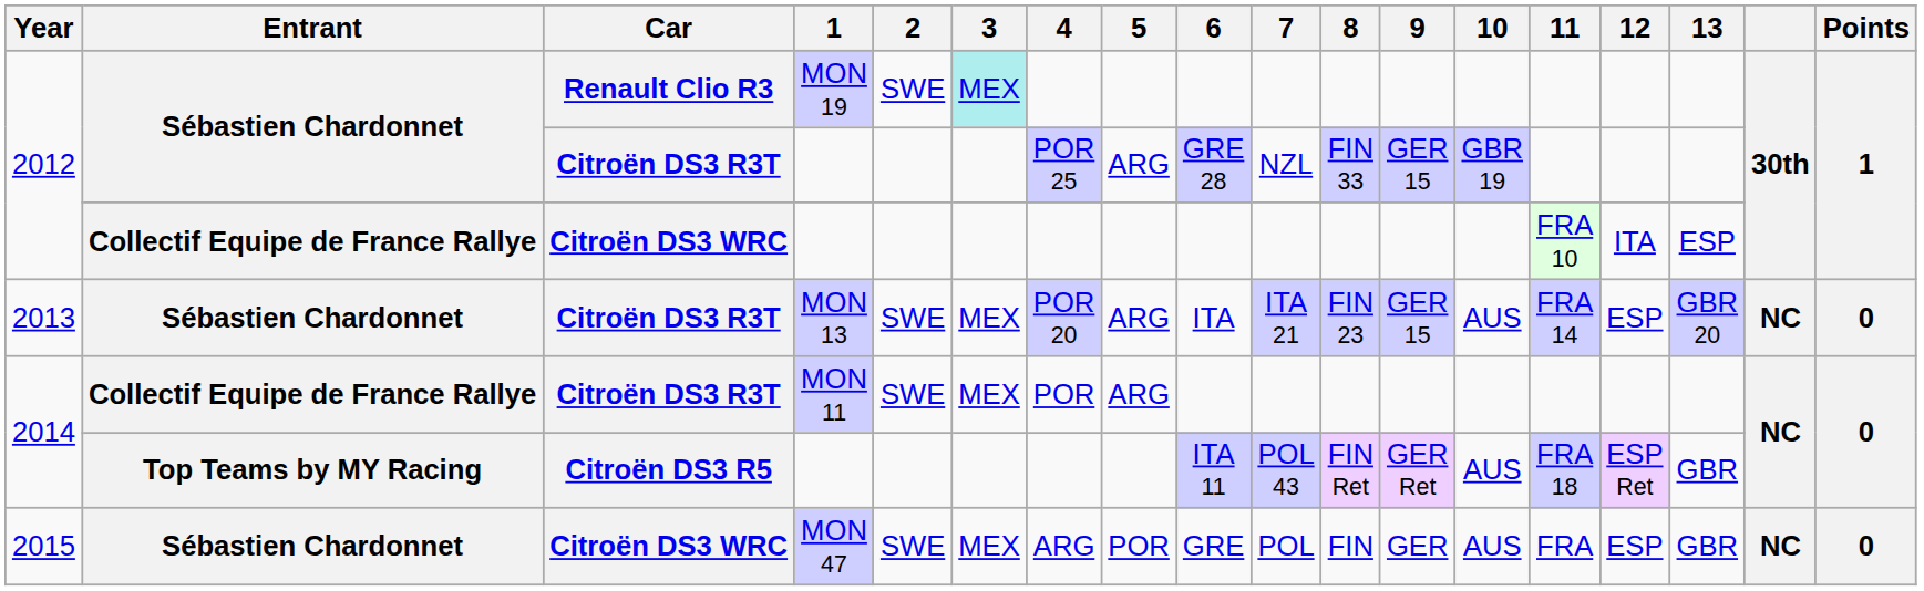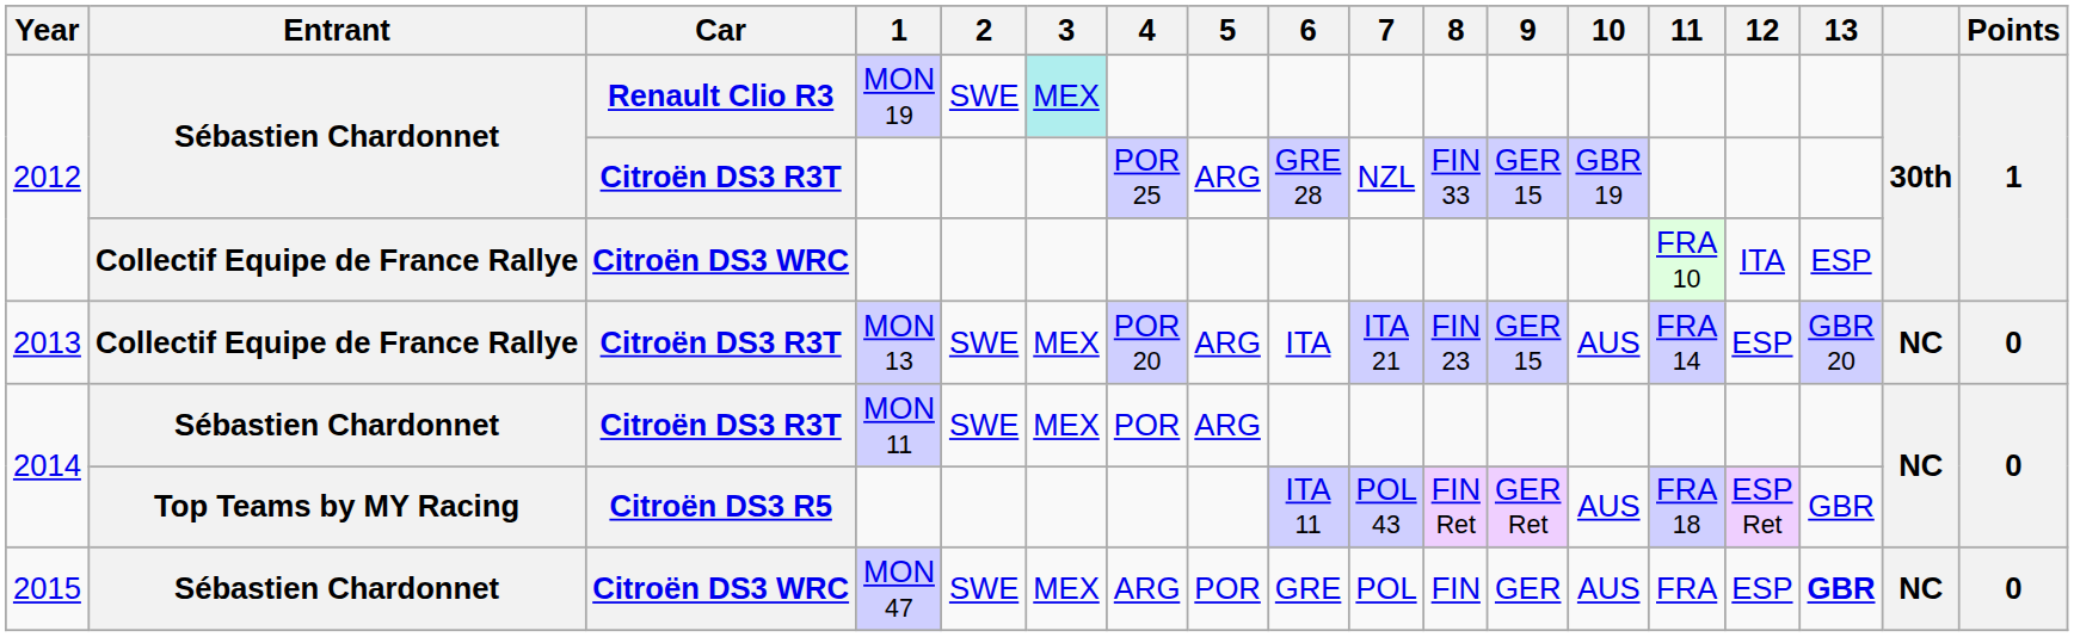 <table class="wikitable" style="text-align:center; font-size:90%">
 <tr>
 <th>Year</th>
 <th>Entrant</th>
 <th>Car</th>
 <th>1</th>
 <th>2</th>
 <th>3</th>
 <th>4</th>
 <th>5</th>
 <th>6</th>
 <th>7</th>
 <th>8</th>
 <th>9</th>
 <th>10</th>
 <th>11</th>
 <th>12</th>
 <th>13</th>
 <th></th>
 <th>Points</th>
 </tr>
 <tr>
 <td rowspan="3"><a href='#'>2012</a></td>
 <th rowspan="2">Sébastien Chardonnet</th>
 <th><a href='#'>Renault Clio R3</a></th>
 <td style="background:#cfcfff;"><a href='#'>MON</a><br><small>19</small></td>
 <td><a href='#'>SWE</a></td>
 <td style="background: paleturquoise;"><a href='#'>MEX</a></td>
 <td></td>
 <td></td>
 <td></td>
 <td></td>
 <td></td>
 <td></td>
 <td></td>
 <td></td>
 <td></td>
 <td></td>
 <th rowspan="3">30th</th>
 <th rowspan="3">1</th>
 </tr>
 <tr>
 <th><a href='#'>Citroën DS3 R3T</a></th>
 <td></td>
 <td></td>
 <td></td>
 <td style="background:#cfcfff;"><a href='#'>POR</a><br><small>25</small></td>
 <td><a href='#'>ARG</a></td>
 <td style="background:#cfcfff;"><a href='#'>GRE</a><br><small>28</small></td>
 <td><a href='#'>NZL</a></td>
 <td style="background:#cfcfff;"><a href='#'>FIN</a><br><small>33</small></td>
 <td style="background:#cfcfff;"><a href='#'>GER</a><br><small>15</small></td>
 <td style="background:#cfcfff;"><a href='#'>GBR</a><br><small>19</small></td>
 <td></td>
 <td></td>
 <td></td>
 </tr>
 <tr>
 <th>Collectif Equipe de France Rallye</th>
 <th><a href='#'>Citroën DS3 WRC</a></th>
 <td></td>
 <td></td>
 <td></td>
 <td></td>
 <td></td>
 <td></td>
 <td></td>
 <td></td>
 <td></td>
 <td></td>
 <td style="background:#dfffdf;"><a href='#'>FRA</a><br><small>10</small></td>
 <td><a href='#'>ITA</a></td>
 <td><a href='#'>ESP</a></td>
 </tr>
 <tr>
 <td><a href='#'>2013</a></td>
-<th>Sébastien Chardonnet</th>
+<th>Collectif Equipe de France Rallye</th>
 <th><a href='#'>Citroën DS3 R3T</a></th>
 <td style="background:#cfcfff;"><a href='#'>MON</a><br><small>13</small></td>
 <td><a href='#'>SWE</a></td>
 <td><a href='#'>MEX</a></td>
 <td style="background:#cfcfff;"><a href='#'>POR</a><br><small>20</small></td>
 <td><a href='#'>ARG</a></td>
 <td><a href='#'>ITA</a></td>
 <td style="background:#cfcfff;"><a href='#'>ITA</a><br><small>21</small></td>
 <td style="background:#cfcfff;"><a href='#'>FIN</a><br><small>23</small></td>
 <td style="background:#cfcfff;"><a href='#'>GER</a><br><small>15</small></td>
 <td><a href='#'>AUS</a></td>
 <td style="background:#cfcfff;"><a href='#'>FRA</a><br><small>14</small></td>
 <td><a href='#'>ESP</a></td>
 <td style="background:#cfcfff;"><a href='#'>GBR</a><br><small>20</small></td>
 <th>NC</th>
 <th>0</th>
 </tr>
 <tr>
 <td rowspan=2><a href='#'>2014</a></td>
-<th>Collectif Equipe de France Rallye</th>
+<th>Sébastien Chardonnet</th>
 <th><a href='#'>Citroën DS3 R3T</a></th>
 <td style="background:#cfcfff;"><a href='#'>MON</a><br><small>11</small></td>
 <td><a href='#'>SWE</a></td>
 <td><a href='#'>MEX</a></td>
 <td><a href='#'>POR</a></td>
 <td><a href='#'>ARG</a></td>
 <td></td>
 <td></td>
 <td></td>
 <td></td>
 <td></td>
 <td></td>
 <td></td>
 <td></td>
 <th rowspan=2>NC</th>
 <th rowspan=2>0</th>
 </tr>
 <tr>
 <th>Top Teams by MY Racing</th>
 <th><a href='#'>Citroën DS3 R5</a></th>
 <td></td>
 <td></td>
 <td></td>
 <td></td>
 <td></td>
 <td style="background:#cfcfff;"><a href='#'>ITA</a><br><small>11</small></td>
 <td style="background:#cfcfff;"><a href='#'>POL</a><br><small>43</small></td>
 <td style="background:#efcfff;"><a href='#'>FIN</a><br><small>Ret</small></td>
 <td style="background:#efcfff;"><a href='#'>GER</a><br><small>Ret</small></td>
 <td><a href='#'>AUS</a></td>
 <td style="background:#cfcfff;"><a href='#'>FRA</a><br><small>18</small></td>
 <td style="background:#efcfff;"><a href='#'>ESP</a><br><small>Ret</small></td>
 <td><a href='#'>GBR</a></td>
 </tr>
 <tr>
 <td><a href='#'>2015</a></td>
 <th>Sébastien Chardonnet</th>
 <th><a href='#'>Citroën DS3 WRC</a></th>
 <td style="background:#cfcfff;"><a href='#'>MON</a><br><small>47</small></td>
 <td><a href='#'>SWE</a></td>
 <td><a href='#'>MEX</a></td>
 <td><a href='#'>ARG</a></td>
 <td><a href='#'>POR</a></td>
 <td><a href='#'>GRE</a></td>
 <td><a href='#'>POL</a></td>
 <td><a href='#'>FIN</a></td>
 <td><a href='#'>GER</a></td>
 <td><a href='#'>AUS</a></td>
 <td><a href='#'>FRA</a></td>
 <td><a href='#'>ESP</a></td>
-<td><a href='#'>GBR</a></td>
+<td><strong><a href='#'>GBR</a></strong></td>
 <th>NC</th>
 <th>0</th>
 </tr>
 </table>
